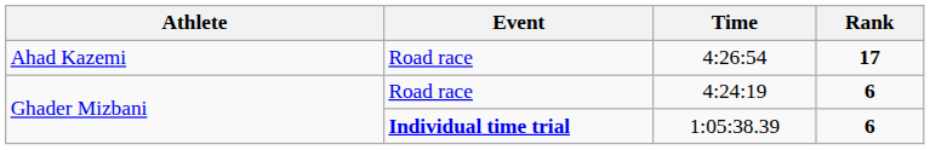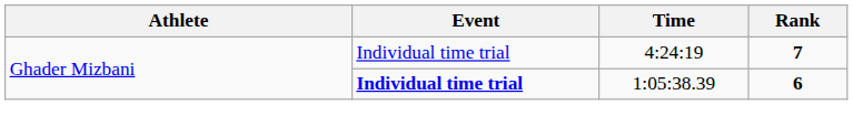 <table class="wikitable" width="50%" style="text-align:center; font-size:90%">
 <tr>
 <th width="35%">Athlete</th>
 <th width="25%">Event</th>
 <th width="15%">Time</th>
 <th width="10%">Rank</th>
 </tr>
 <tr>
-<td align="left"><a href='#'>Ahad Kazemi</a></td>
-<td align="left"><a href='#'>Road race</a></td>
-<td>4:26:54</td>
-<td><strong>17</strong></td>
-</tr>
-<tr>
 <td rowspan=2 align="left"><a href='#'>Ghader Mizbani</a></td>
-<td align="left"><a href='#'>Road race</a></td>
+<td align="left"><a href='#'>Individual time trial</a></td>
 <td>4:24:19</td>
-<td><strong>6</strong></td>
+<td><strong>7</strong></td>
 </tr>
 <tr>
 <td align="left"><strong><a href='#'>Individual time trial</a></strong></td>
 <td>1:05:38.39</td>
 <td><strong>6</strong></td>
 </tr>
 </table>
